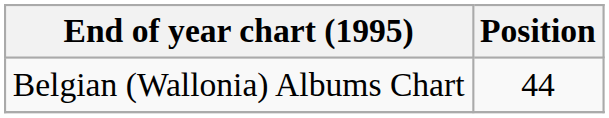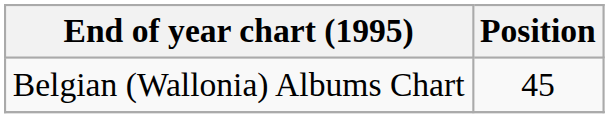 <table class="wikitable sortable">
 <tr>
 <th align="left">End of year chart (1995)</th>
 <th align="center">Position</th>
 </tr>
 <tr>
 <td align="left">Belgian (Wallonia) Albums Chart</td>
-<td align="center">44</td>
+<td align="center">45</td>
 </tr>
 <tr>
 </tr>
 </table>
